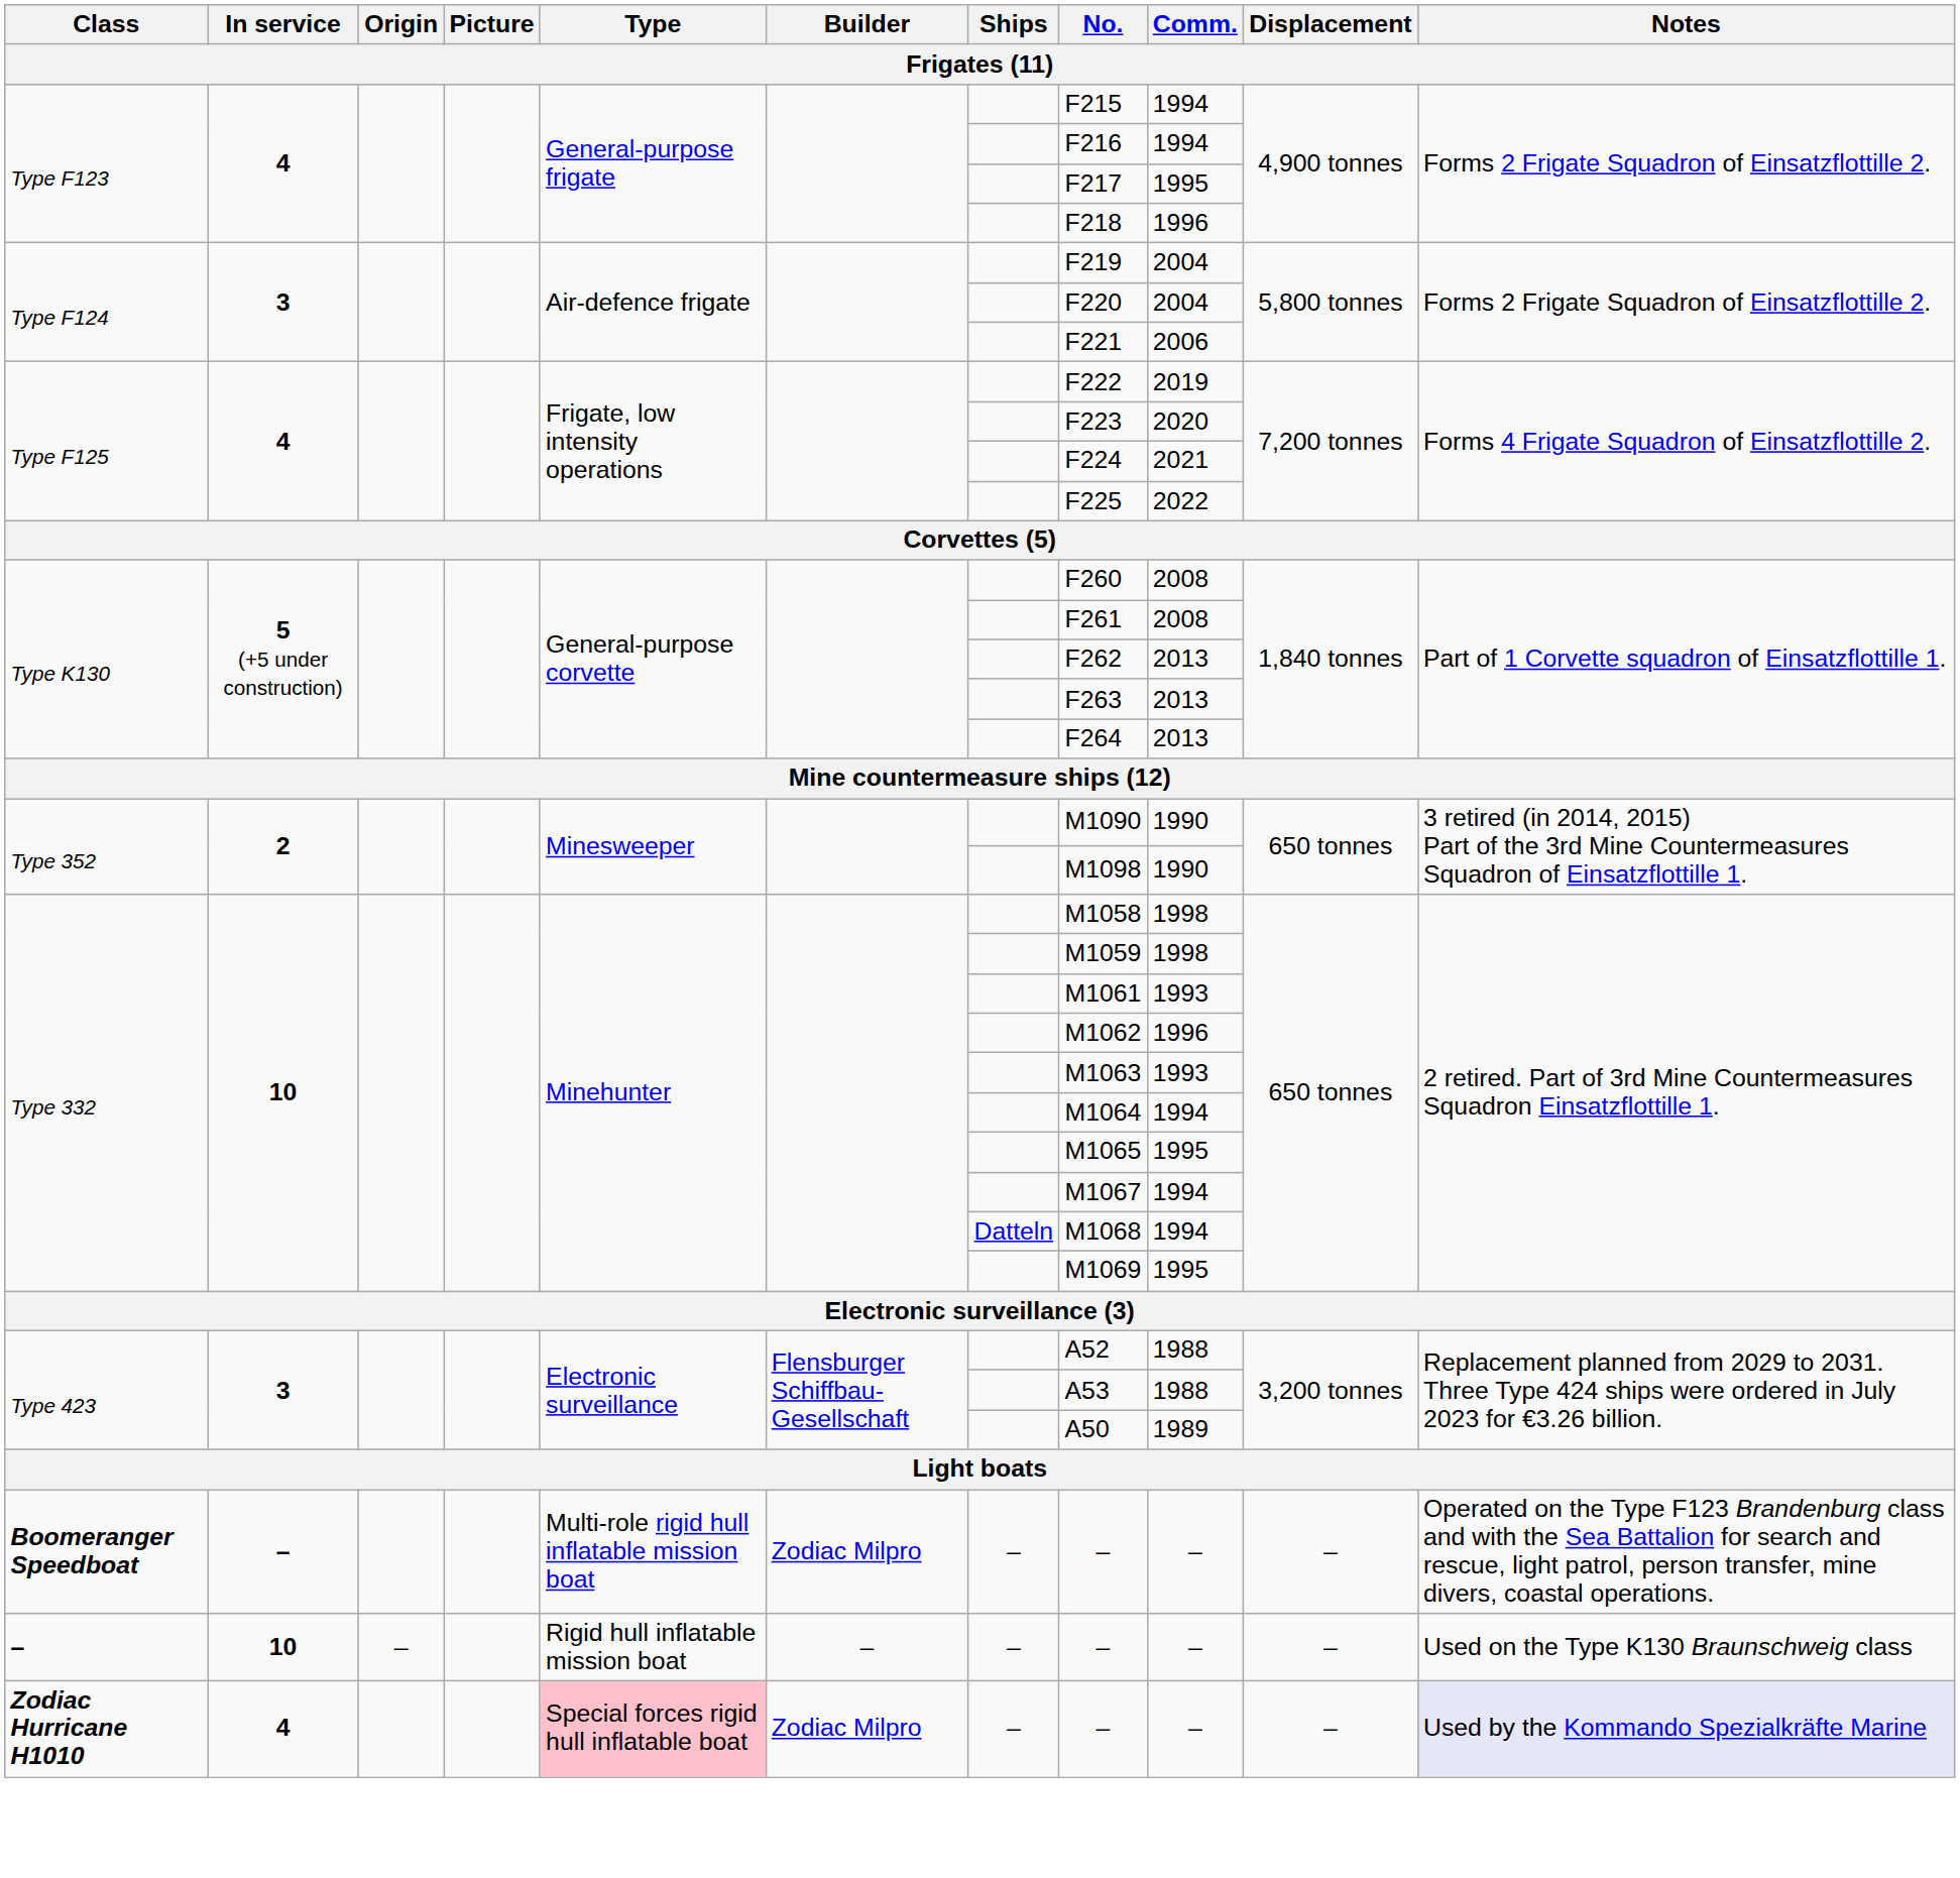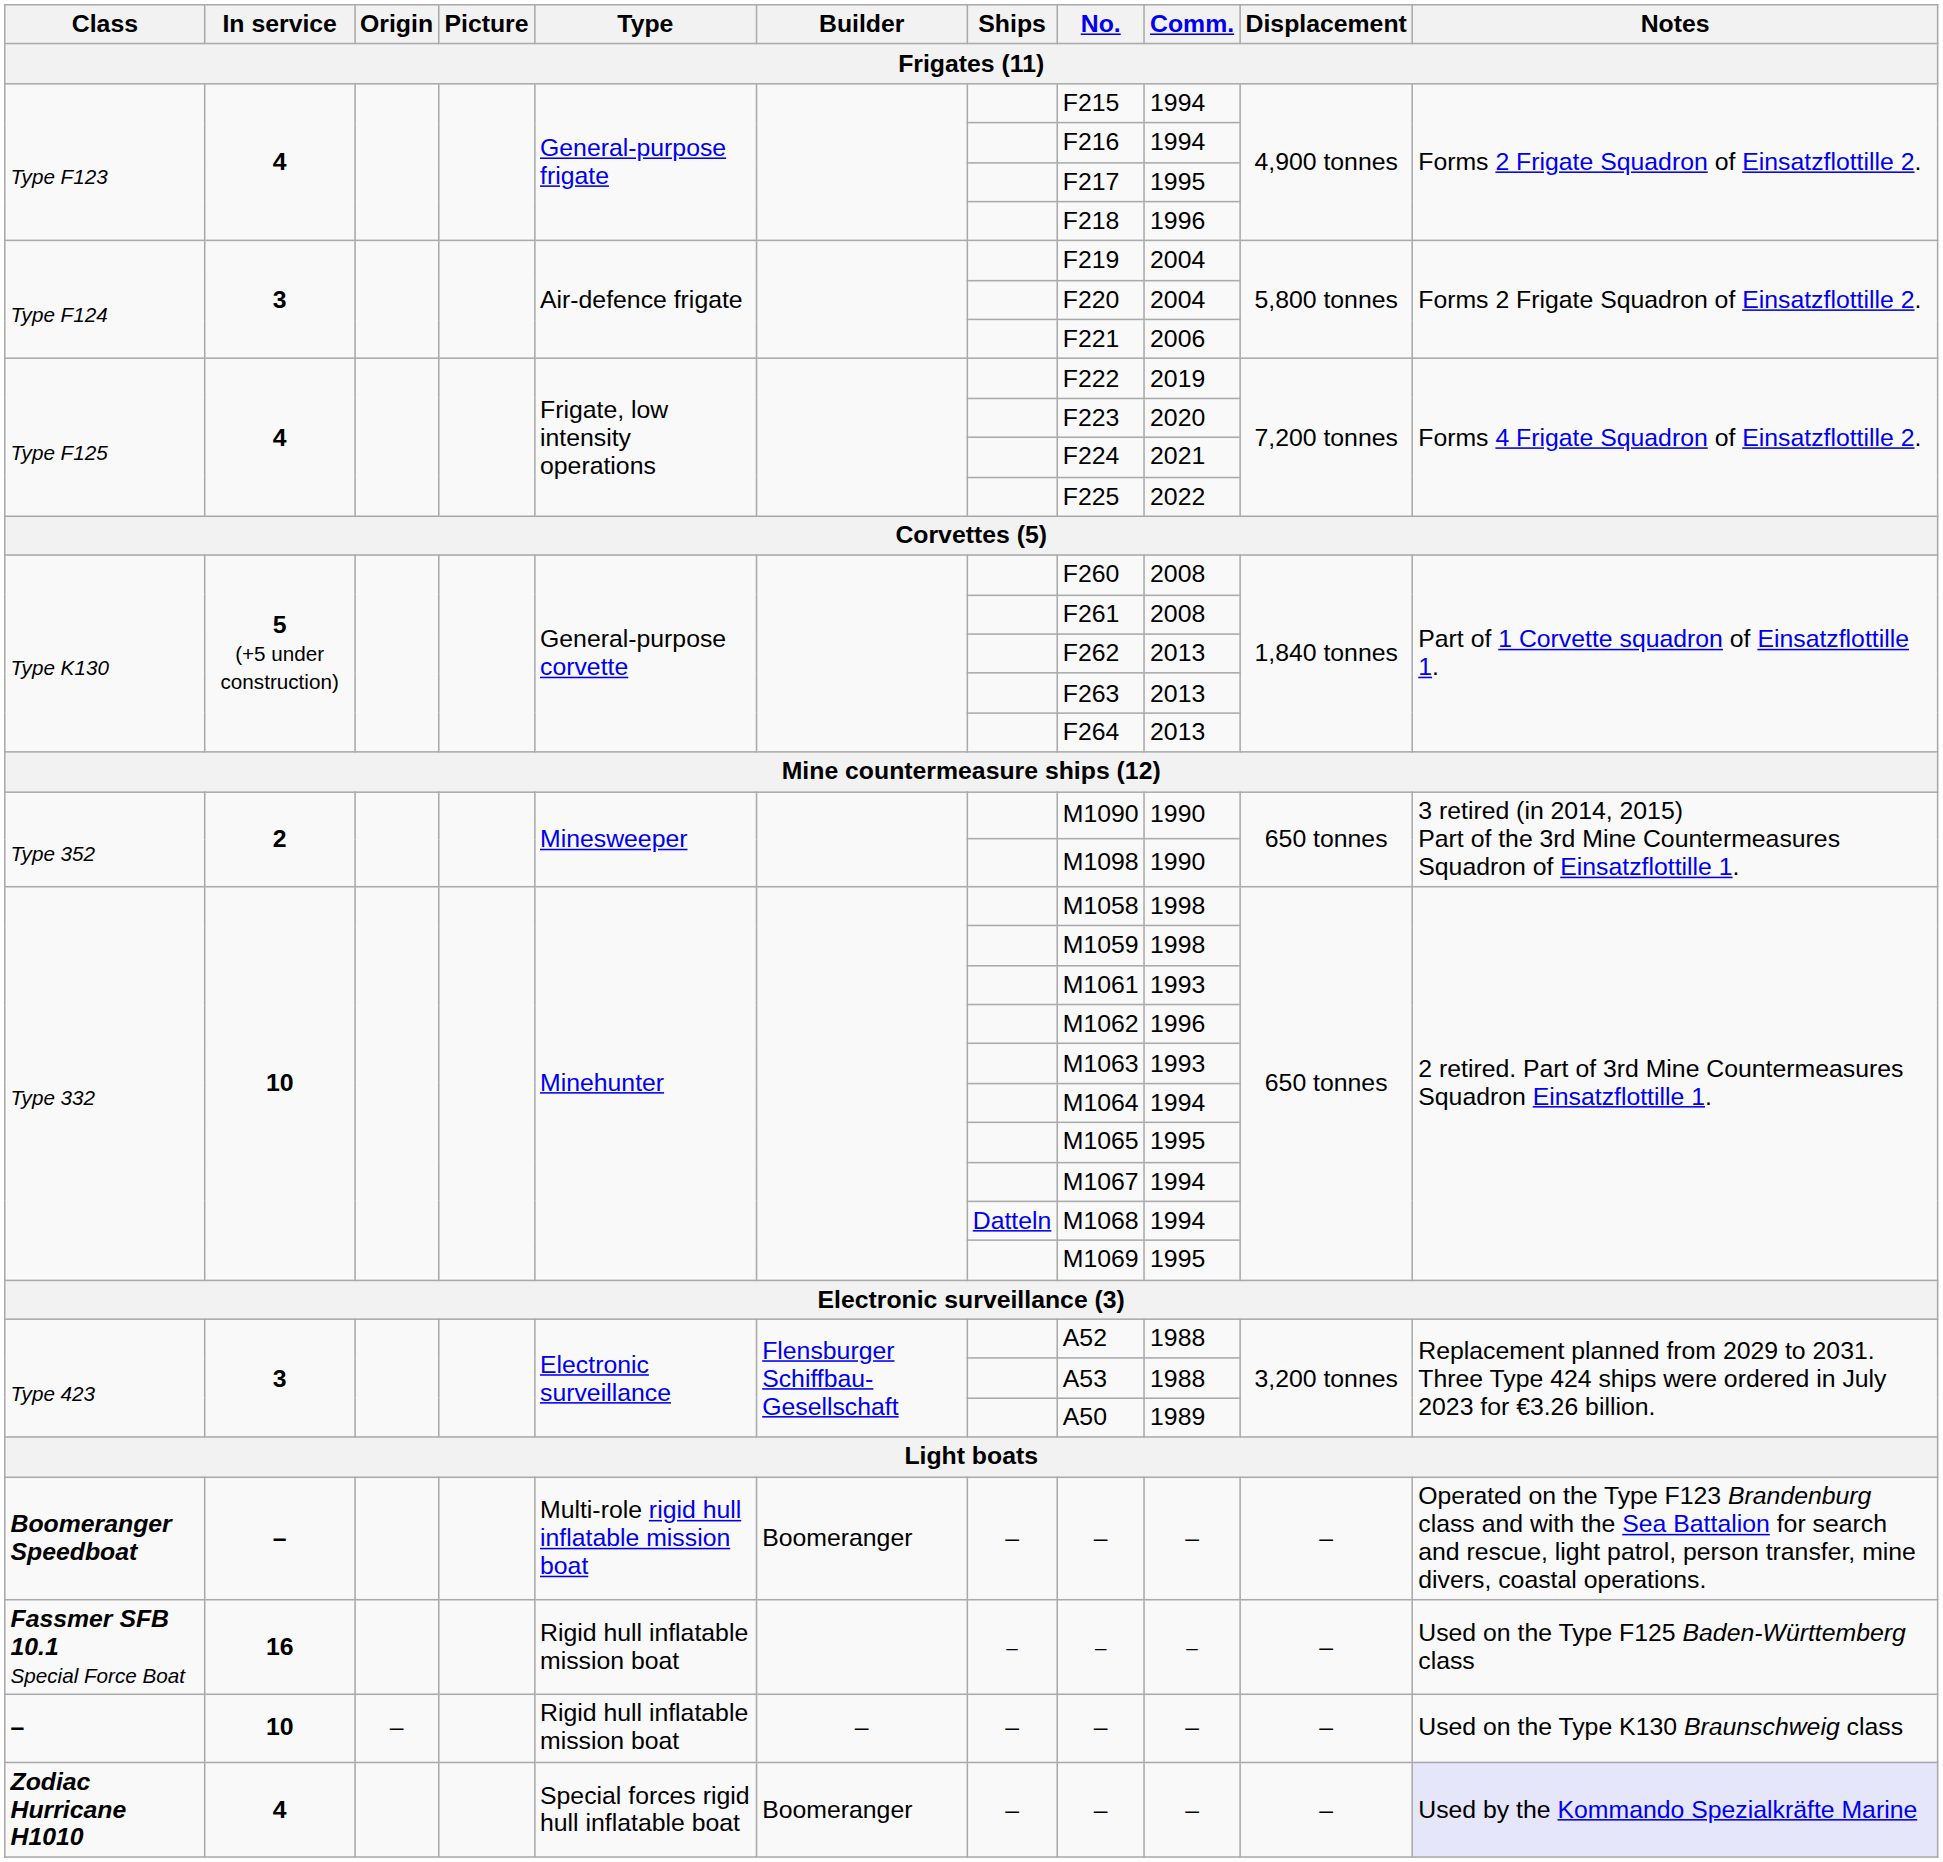 <table class="wikitable">
 <tr>
 <th>Class</th>
 <th style="text-align:center">In service</th>
 <th style="text-align:center">Origin</th>
 <th style="text-align:center">Picture</th>
 <th style="text-align:center">Type</th>
 <th style="text-align:center">Builder</th>
 <th style="text-align:center">Ships</th>
 <th style="text-align:center"><a href='#'>No.</a></th>
 <th style="text-align:center"><a href='#'>Comm.</a></th>
 <th style="text-align:center">Displacement</th>
 <th>Notes</th>
 </tr>
 <tr>
 <th colspan="11">Frigates (11)</th>
 </tr>
 <tr>
 <td rowspan="4"><strong></strong><br><small><em>Type F123</em></small></td>
 <td rowspan="4" style="text-align: center"><strong>4</strong></td>
 <td rowspan="4"></td>
 <td rowspan="4"></td>
 <td rowspan="4"><a href='#'>General-purpose frigate</a></td>
 <td rowspan="4"></td>
 <td></td>
 <td>F215</td>
 <td>1994</td>
 <td rowspan="4" align="center">4,900 tonnes</td>
 <td rowspan="4">Forms <a href='#'>2 Frigate Squadron</a> of <a href='#'>Einsatzflottille 2</a>.</td>
 </tr>
 <tr>
 <td></td>
 <td>F216</td>
 <td>1994</td>
 </tr>
 <tr>
 <td></td>
 <td>F217</td>
 <td>1995</td>
 </tr>
 <tr>
 <td></td>
 <td>F218</td>
 <td>1996</td>
 </tr>
 <tr>
 <td rowspan="3"><strong></strong><br><small><em>Type F124</em></small></td>
 <td rowspan="3" style="text-align: center"><strong>3</strong></td>
 <td rowspan="3"></td>
 <td rowspan="3"></td>
 <td rowspan="3">Air-defence frigate</td>
 <td rowspan="3" align="center"></td>
 <td></td>
 <td>F219</td>
 <td>2004</td>
 <td rowspan="3" align="center">5,800 tonnes</td>
 <td rowspan="3">Forms 2 Frigate Squadron of <a href='#'>Einsatzflottille 2</a>.</td>
 </tr>
 <tr>
 <td></td>
 <td>F220</td>
 <td>2004</td>
 </tr>
 <tr>
 <td></td>
 <td>F221</td>
 <td>2006</td>
 </tr>
 <tr>
 <td rowspan="4"><strong></strong><br><small><em>Type F125</em></small></td>
 <td rowspan="4" style="text-align: center"><strong>4</strong></td>
 <td rowspan="4"></td>
 <td rowspan="4"></td>
 <td rowspan="4">Frigate, low intensity operations</td>
 <td rowspan="4"></td>
 <td></td>
 <td>F222</td>
 <td>2019</td>
 <td rowspan="4" align="center">7,200 tonnes</td>
 <td rowspan="4">Forms <a href='#'>4 Frigate Squadron</a> of <a href='#'>Einsatzflottille 2</a>.</td>
 </tr>
 <tr>
 <td></td>
 <td>F223</td>
 <td>2020</td>
 </tr>
 <tr>
 <td></td>
 <td>F224</td>
 <td>2021</td>
 </tr>
 <tr>
 <td></td>
 <td>F225</td>
 <td>2022</td>
 </tr>
 <tr>
 <th colspan="11">Corvettes (5)</th>
 </tr>
 <tr>
 <td rowspan="5"><strong></strong><br><small><em>Type K130</em></small></td>
 <td rowspan="5" style="text-align: center"><strong>5</strong><br><small>(+5 under construction)</small></td>
 <td rowspan="5"></td>
 <td rowspan="5"></td>
 <td rowspan="5">General-purpose <a href='#'>corvette</a></td>
 <td rowspan="5"></td>
 <td></td>
 <td>F260</td>
 <td>2008</td>
 <td rowspan="5" align="center">1,840 tonnes</td>
 <td rowspan="5">Part of <a href='#'>1 Corvette squadron</a> of <a href='#'>Einsatzflottille 1</a>.</td>
 </tr>
 <tr>
 <td></td>
 <td>F261</td>
 <td>2008</td>
 </tr>
 <tr>
 <td></td>
 <td>F262</td>
 <td>2013</td>
 </tr>
 <tr>
 <td></td>
 <td>F263</td>
 <td>2013</td>
 </tr>
 <tr>
 <td></td>
 <td>F264</td>
 <td>2013</td>
 </tr>
 <tr>
 <th colspan="11">Mine countermeasure ships (12)</th>
 </tr>
 <tr>
 <td rowspan="2"><strong></strong><br><small><em>Type 352</em></small></td>
 <td rowspan="2" style="text-align: center"><strong>2</strong></td>
 <td rowspan="2"></td>
 <td rowspan="2"></td>
 <td rowspan="2"><a href='#'>Minesweeper</a></td>
 <td rowspan="2" align="center"></td>
 <td></td>
 <td>M1090</td>
 <td>1990</td>
 <td rowspan="2" align="center">650 tonnes</td>
 <td rowspan="2">3 retired (in 2014, 2015)<br>Part of the 3rd Mine Countermeasures Squadron of <a href='#'>Einsatzflottille 1</a>.</td>
 </tr>
 <tr>
 <td></td>
 <td>M1098</td>
 <td>1990</td>
 </tr>
 <tr>
 <td rowspan="10"><strong></strong><br><small><em>Type 332</em></small></td>
 <td rowspan="10" style="text-align: center;"><strong>10</strong></td>
 <td rowspan="10"></td>
 <td rowspan="10"></td>
 <td rowspan="10"><a href='#'>Minehunter</a></td>
 <td rowspan="10" align="center"></td>
 <td></td>
 <td>M1058</td>
 <td>1998</td>
 <td rowspan="10" align="center">650 tonnes</td>
 <td rowspan="10">2 retired. Part of 3rd Mine Countermeasures Squadron <a href='#'>Einsatzflottille 1</a>.</td>
 </tr>
 <tr>
 <td></td>
 <td>M1059</td>
 <td>1998</td>
 </tr>
 <tr>
 <td></td>
 <td>M1061</td>
 <td>1993</td>
 </tr>
 <tr>
 <td></td>
 <td>M1062</td>
 <td>1996</td>
 </tr>
 <tr>
 <td></td>
 <td>M1063</td>
 <td>1993</td>
 </tr>
 <tr>
 <td></td>
 <td>M1064</td>
 <td>1994</td>
 </tr>
 <tr>
 <td></td>
 <td>M1065</td>
 <td>1995</td>
 </tr>
 <tr>
 <td></td>
 <td>M1067</td>
 <td>1994</td>
 </tr>
 <tr>
 <td><a href='#'>Datteln</a></td>
 <td>M1068</td>
 <td>1994</td>
 </tr>
 <tr>
 <td></td>
 <td>M1069</td>
 <td>1995</td>
 </tr>
 <tr>
 <th colspan="11">Electronic surveillance (3)</th>
 </tr>
 <tr>
 <td rowspan="3"><strong></strong><br><small><em>Type 423</em></small></td>
 <td rowspan="3" style="text-align: center"><strong>3</strong></td>
 <td rowspan="3"></td>
 <td rowspan="3"></td>
 <td rowspan="3"><a href='#'>Electronic surveillance</a></td>
 <td rowspan="3"><a href='#'>Flensburger Schiffbau-Gesellschaft</a></td>
 <td></td>
 <td>A52</td>
 <td>1988</td>
 <td rowspan="3" align="center">3,200 tonnes</td>
 <td rowspan="3">Replacement planned from 2029 to 2031. Three Type 424 ships were ordered in July 2023 for €3.26 billion.</td>
 </tr>
 <tr>
 <td></td>
 <td>A53</td>
 <td>1988</td>
 </tr>
 <tr>
 <td></td>
 <td>A50</td>
 <td>1989</td>
 </tr>
 <tr>
 <th colspan="11">Light boats</th>
 </tr>
 <tr>
 <td><strong><em>Boomeranger Speedboat</em></strong></td>
 <td style="text-align: center"><strong>–</strong></td>
 <td></td>
 <td></td>
 <td>Multi-role <a href='#'>rigid hull inflatable mission boat</a></td>
-<td><a href='#'>Zodiac Milpro</a></td>
+<td>Boomeranger</td>
 <td style="text-align: center">–</td>
 <td style="text-align: center">–</td>
 <td style="text-align: center">–</td>
 <td style="text-align: center">–</td>
 <td>Operated on the Type F123 <em>Brandenburg</em> class and with the <a href='#'>Sea Battalion</a> for search and rescue, light patrol, person transfer, mine divers, coastal operations.</td>
+</tr>
+<tr>
+<td><strong><em>Fassmer SFB 10.1</em></strong><br><small><em>Special Force Boat</em></small></td>
+<td style="text-align: center"><strong>16</strong></td>
+<td></td>
+<td></td>
+<td>Rigid hull inflatable mission boat</td>
+<td></td>
+<td style="text-align: center"><small>–</small></td>
+<td style="text-align: center"><small>–</small></td>
+<td style="text-align: center"><small>–</small></td>
+<td style="text-align: center">–</td>
+<td>Used on the Type F125 <em>Baden-Württemberg</em> class</td>
 </tr>
 <tr>
 <td><strong>–</strong></td>
 <td style="text-align: center"><strong>10</strong></td>
 <td style="text-align: center">–</td>
 <td></td>
 <td>Rigid hull inflatable mission boat</td>
 <td style="text-align: center">–</td>
 <td style="text-align: center">–</td>
 <td style="text-align: center">–</td>
 <td style="text-align: center">–</td>
 <td style="text-align: center">–</td>
 <td>Used on the Type K130 <em>Braunschweig</em> class</td>
 </tr>
 <tr>
 <td><strong><em>Zodiac Hurricane H1010</em></strong></td>
 <td style="text-align: center"><strong>4</strong></td>
 <td></td>
 <td></td>
-<td style="background: pink;">Special forces rigid hull inflatable boat</td>
-<td><a href='#'>Zodiac Milpro</a></td>
+<td>Special forces rigid hull inflatable boat</td>
+<td>Boomeranger</td>
 <td style="text-align: center">–</td>
 <td style="text-align: center">–</td>
 <td style="text-align: center">–</td>
 <td style="text-align: center">–</td>
 <td style="background: lavender;">Used by the <a href='#'>Kommando Spezialkräfte Marine</a></td>
 </tr>
 </table>
